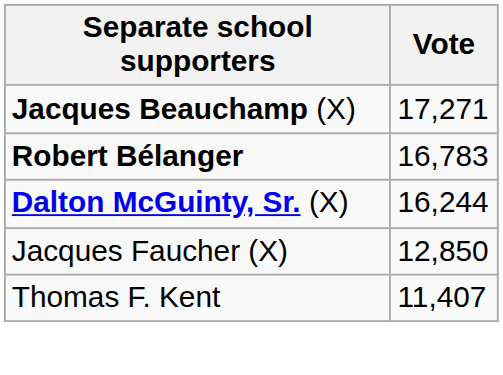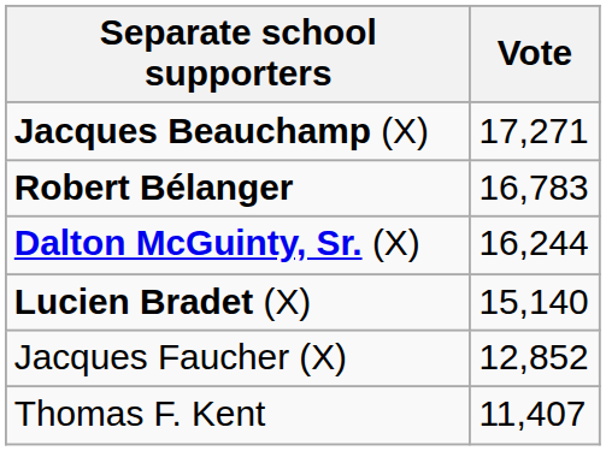 <table class="wikitable">
 <tr>
 <th bgcolor="#DDDDFF" width="200px">Separate school supporters</th>
 <th bgcolor="#DDDDFF" width="50px">Vote</th>
 </tr>
 <tr>
 <td><strong>Jacques Beauchamp</strong> (X)</td>
 <td>17,271</td>
 </tr>
 <tr>
 <td><strong>Robert Bélanger</strong></td>
 <td>16,783</td>
 </tr>
 <tr>
 <td><strong><a href='#'>Dalton McGuinty, Sr.</a></strong> (X)</td>
 <td>16,244</td>
 </tr>
 <tr>
+<td><strong>Lucien Bradet</strong> (X)</td>
+<td>15,140</td>
+</tr>
+<tr>
 <td>Jacques Faucher (X)</td>
-<td>12,850</td>
+<td>12,852</td>
 </tr>
 <tr>
 <td>Thomas F. Kent</td>
 <td>11,407</td>
 </tr>
 </table>
